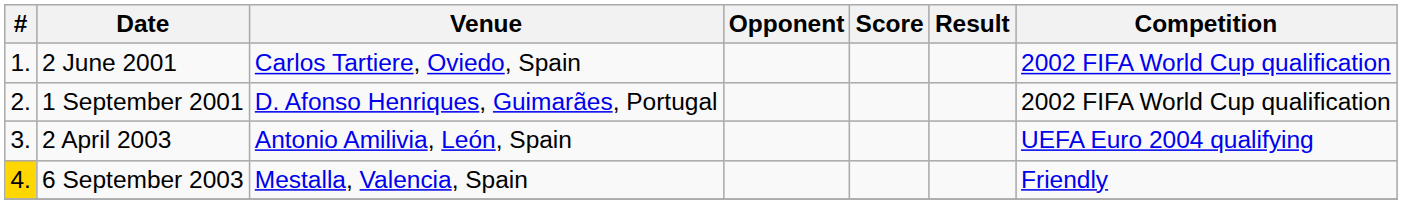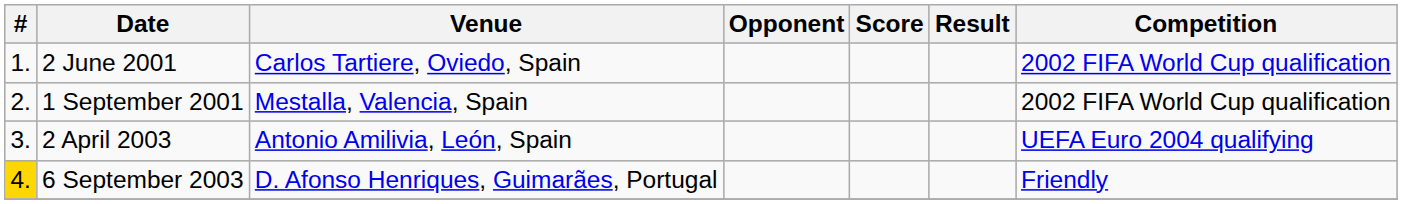 <table class="wikitable sortable">
 <tr>
 <th>#</th>
 <th>Date</th>
 <th>Venue</th>
 <th>Opponent</th>
 <th>Score</th>
 <th>Result</th>
 <th>Competition</th>
 </tr>
 <tr>
 <td>1.</td>
 <td>2 June 2001</td>
 <td><a href='#'>Carlos Tartiere</a>, <a href='#'>Oviedo</a>, Spain</td>
 <td></td>
 <td></td>
 <td></td>
 <td><a href='#'>2002 FIFA World Cup qualification</a></td>
 </tr>
 <tr>
 <td>2.</td>
 <td>1 September 2001</td>
-<td><a href='#'>D. Afonso Henriques</a>, <a href='#'>Guimarães</a>, Portugal</td>
+<td><a href='#'>Mestalla</a>, <a href='#'>Valencia</a>, Spain</td>
 <td></td>
 <td></td>
 <td></td>
 <td>2002 FIFA World Cup qualification</td>
 </tr>
 <tr>
 <td>3.</td>
 <td>2 April 2003</td>
 <td><a href='#'>Antonio Amilivia</a>, <a href='#'>León</a>, Spain</td>
 <td></td>
 <td></td>
 <td></td>
 <td><a href='#'>UEFA Euro 2004 qualifying</a></td>
 </tr>
 <tr>
 <td style="background: gold;">4.</td>
 <td>6 September 2003</td>
-<td><a href='#'>Mestalla</a>, <a href='#'>Valencia</a>, Spain</td>
+<td><a href='#'>D. Afonso Henriques</a>, <a href='#'>Guimarães</a>, Portugal</td>
 <td></td>
 <td></td>
 <td></td>
 <td><a href='#'>Friendly</a></td>
 </tr>
 <tr>
 </tr>
 </table>
